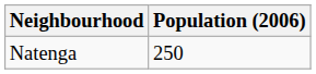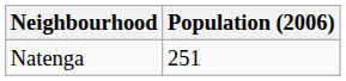 <table class="wikitable">
 <tr>
 <th>Neighbourhood</th>
 <th>Population (2006)</th>
 </tr>
 <tr>
 <td>Natenga</td>
-<td>250</td>
+<td>251</td>
 </tr>
 </table>
